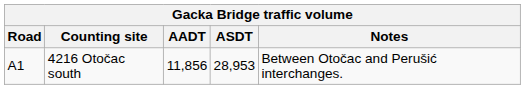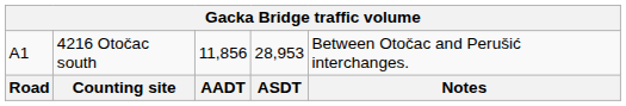 <table class="wikitable">
 <tr>
 <td colspan=5 style="background:#f2f2f2;" align=center style=margin-top:15><strong>Gacka Bridge traffic volume</strong></td>
+</tr>
+<tr>
+<td> A1</td>
+<td>4216 Otočac south</td>
+<td align=center>11,856</td>
+<td align=center>28,953</td>
+<td>Between Otočac and Perušić interchanges.</td>
 </tr>
 <tr>
 <td align=center style="background:#f2f2f2;"><strong>Road</strong></td>
 <td align=center style="background:#f2f2f2;"><strong>Counting site</strong></td>
 <td align=center style="background:#f2f2f2;"><strong>AADT</strong></td>
 <td align=center style="background:#f2f2f2;"><strong>ASDT</strong></td>
 <td align=center style="background:#f2f2f2;"><strong>Notes</strong></td>
 </tr>
-<tr>
-<td> A1</td>
-<td>4216 Otočac south</td>
-<td align=center>11,856</td>
-<td align=center>28,953</td>
-<td>Between Otočac and Perušić interchanges.</td>
-</tr>
 </table>
